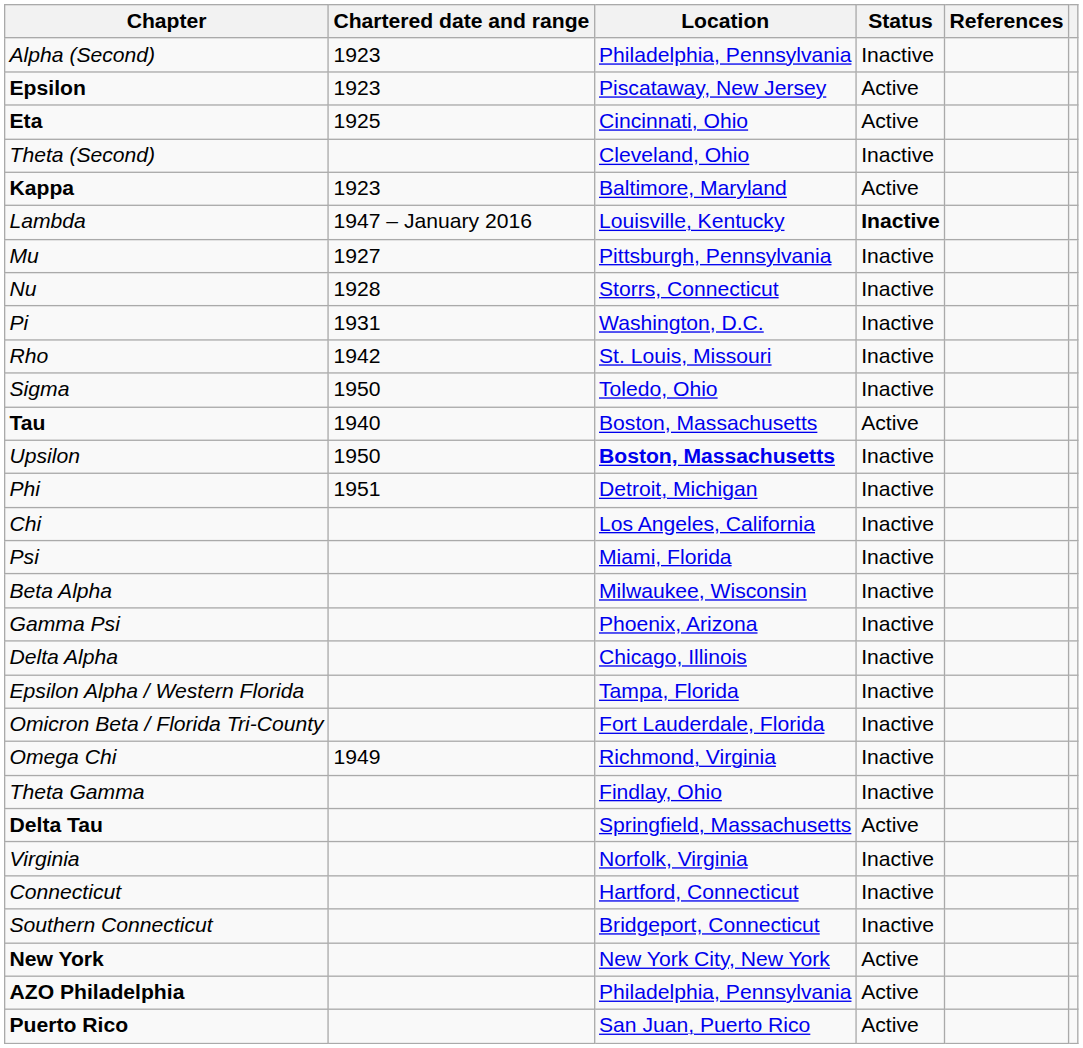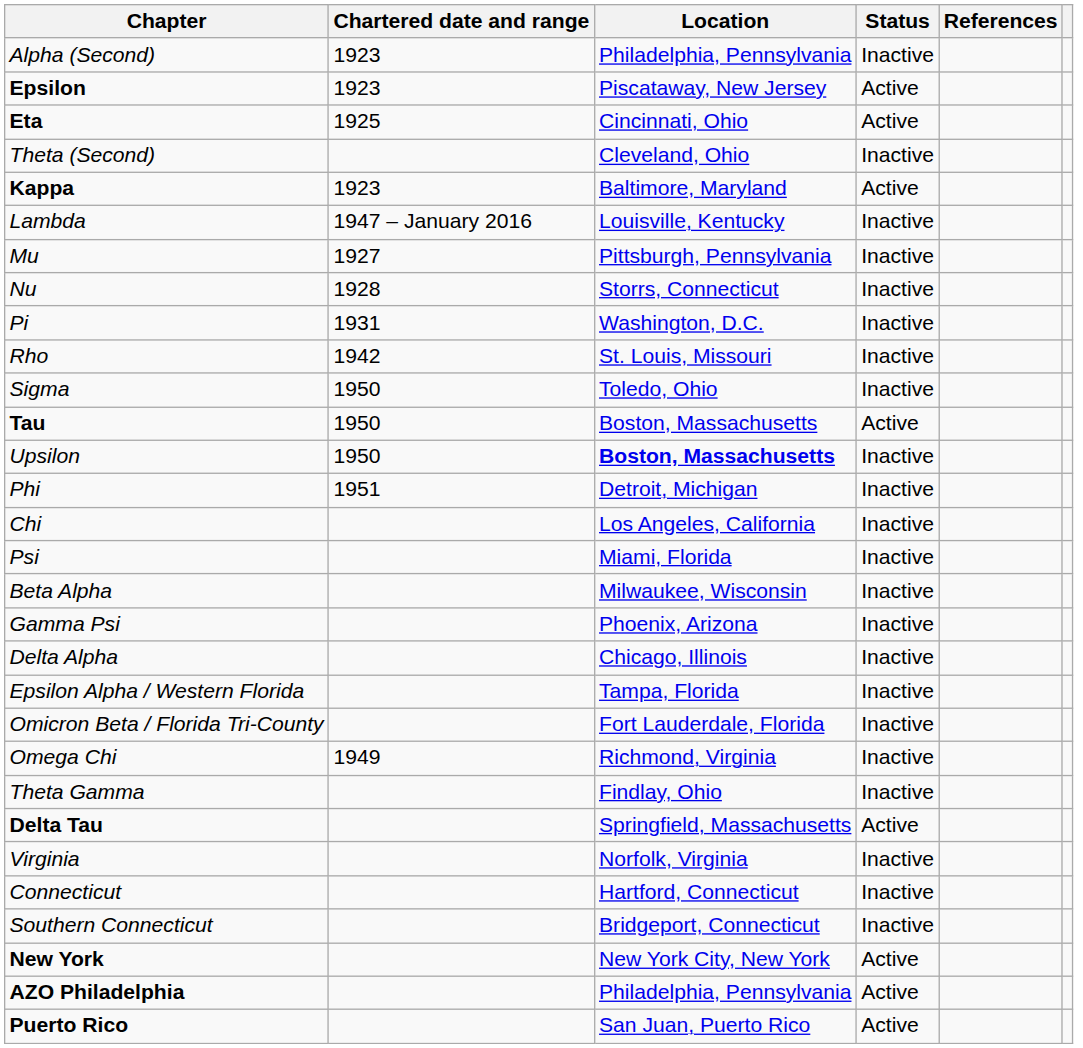 <table class="wikitable sortable">
 <tr>
 <th>Chapter</th>
 <th>Chartered date and range</th>
 <th>Location</th>
 <th>Status</th>
 <th>References</th>
 <th></th>
 </tr>
 <tr>
 <td><em>Alpha (Second)</em></td>
 <td>1923</td>
 <td><a href='#'>Philadelphia, Pennsylvania</a></td>
 <td>Inactive</td>
 <td></td>
 <td></td>
 </tr>
 <tr>
 <td><strong>Epsilon</strong></td>
 <td>1923</td>
 <td><a href='#'>Piscataway, New Jersey</a></td>
 <td>Active</td>
 <td></td>
 <td></td>
 </tr>
 <tr>
 <td><strong>Eta</strong></td>
 <td>1925</td>
 <td><a href='#'>Cincinnati, Ohio</a></td>
 <td>Active</td>
 <td></td>
 <td></td>
 </tr>
 <tr>
 <td><em>Theta (Second)</em></td>
 <td></td>
 <td><a href='#'>Cleveland, Ohio</a></td>
 <td>Inactive</td>
 <td></td>
 <td></td>
 </tr>
 <tr>
 <td><strong>Kappa</strong></td>
 <td>1923</td>
 <td><a href='#'>Baltimore, Maryland</a></td>
 <td>Active</td>
 <td></td>
 <td></td>
 </tr>
 <tr>
 <td><em>Lambda</em></td>
 <td>1947 – January 2016</td>
 <td><a href='#'>Louisville, Kentucky</a></td>
-<td><strong>Inactive</strong></td>
+<td>Inactive</td>
 <td></td>
 <td></td>
 </tr>
 <tr>
 <td><em>Mu</em></td>
 <td>1927</td>
 <td><a href='#'>Pittsburgh, Pennsylvania</a></td>
 <td>Inactive</td>
 <td></td>
 <td></td>
 </tr>
 <tr>
 <td><em>Nu</em></td>
 <td>1928</td>
 <td><a href='#'>Storrs, Connecticut</a></td>
 <td>Inactive</td>
 <td></td>
 <td></td>
 </tr>
 <tr>
 <td><em>Pi</em></td>
 <td>1931</td>
 <td><a href='#'>Washington, D.C.</a></td>
 <td>Inactive</td>
 <td></td>
 <td></td>
 </tr>
 <tr>
 <td><em>Rho</em></td>
 <td>1942</td>
 <td><a href='#'>St. Louis, Missouri</a></td>
 <td>Inactive</td>
 <td></td>
 <td></td>
 </tr>
 <tr>
 <td><em>Sigma</em></td>
 <td>1950</td>
 <td><a href='#'>Toledo, Ohio</a></td>
 <td>Inactive</td>
 <td></td>
 <td></td>
 </tr>
 <tr>
 <td><strong>Tau</strong></td>
-<td>1940</td>
+<td>1950</td>
 <td><a href='#'>Boston, Massachusetts</a></td>
 <td>Active</td>
 <td></td>
 <td></td>
 </tr>
 <tr>
 <td><em>Upsilon</em></td>
 <td>1950</td>
 <td><strong><a href='#'>Boston, Massachusetts</a></strong></td>
 <td>Inactive</td>
 <td></td>
 <td></td>
 </tr>
 <tr>
 <td><em>Phi</em></td>
 <td>1951</td>
 <td><a href='#'>Detroit, Michigan</a></td>
 <td>Inactive</td>
 <td></td>
 <td></td>
 </tr>
 <tr>
 <td><em>Chi</em></td>
 <td></td>
 <td><a href='#'>Los Angeles, California</a></td>
 <td>Inactive</td>
 <td></td>
 <td></td>
 </tr>
 <tr>
 <td><em>Psi</em></td>
 <td></td>
 <td><a href='#'>Miami, Florida</a></td>
 <td>Inactive</td>
 <td></td>
 <td></td>
 </tr>
 <tr>
 <td><em>Beta Alpha</em></td>
 <td></td>
 <td><a href='#'>Milwaukee, Wisconsin</a></td>
 <td>Inactive</td>
 <td></td>
 <td></td>
 </tr>
 <tr>
 <td><em>Gamma Psi</em></td>
 <td></td>
 <td><a href='#'>Phoenix, Arizona</a></td>
 <td>Inactive</td>
 <td></td>
 <td></td>
 </tr>
 <tr>
 <td><em>Delta Alpha</em></td>
 <td></td>
 <td><a href='#'>Chicago, Illinois</a></td>
 <td>Inactive</td>
 <td></td>
 <td></td>
 </tr>
 <tr>
 <td><em>Epsilon Alpha / Western Florida</em></td>
 <td></td>
 <td><a href='#'>Tampa, Florida</a></td>
 <td>Inactive</td>
 <td></td>
 <td></td>
 </tr>
 <tr>
 <td><em>Omicron Beta / Florida Tri-County</em></td>
 <td></td>
 <td><a href='#'>Fort Lauderdale, Florida</a></td>
 <td>Inactive</td>
 <td></td>
 <td></td>
 </tr>
 <tr>
 <td><em>Omega Chi</em></td>
 <td>1949</td>
 <td><a href='#'>Richmond, Virginia</a></td>
 <td>Inactive</td>
 <td></td>
 <td></td>
 </tr>
 <tr>
 <td><em>Theta Gamma</em></td>
 <td></td>
 <td><a href='#'>Findlay, Ohio</a></td>
 <td>Inactive</td>
 <td></td>
 <td></td>
 </tr>
 <tr>
 <td><strong>Delta Tau</strong></td>
 <td></td>
 <td><a href='#'>Springfield, Massachusetts</a></td>
 <td>Active</td>
 <td></td>
 <td></td>
 </tr>
 <tr>
 <td><em>Virginia</em></td>
 <td></td>
 <td><a href='#'>Norfolk, Virginia</a></td>
 <td>Inactive</td>
 <td></td>
 <td></td>
 </tr>
 <tr>
 <td><em>Connecticut</em></td>
 <td></td>
 <td><a href='#'>Hartford, Connecticut</a></td>
 <td>Inactive</td>
 <td></td>
 <td></td>
 </tr>
 <tr>
 <td><em>Southern Connecticut</em></td>
 <td></td>
 <td><a href='#'>Bridgeport, Connecticut</a></td>
 <td>Inactive</td>
 <td></td>
 <td></td>
 </tr>
 <tr>
 <td><strong>New York</strong></td>
 <td></td>
 <td><a href='#'>New York City, New York</a></td>
 <td>Active</td>
 <td></td>
 <td></td>
 </tr>
 <tr>
 <td><strong>AZO Philadelphia</strong></td>
 <td></td>
 <td><a href='#'>Philadelphia, Pennsylvania</a></td>
 <td>Active</td>
 <td></td>
 <td></td>
 </tr>
 <tr>
 <td><strong>Puerto Rico</strong></td>
 <td></td>
 <td><a href='#'>San Juan, Puerto Rico</a></td>
 <td>Active</td>
 <td></td>
 <td></td>
 </tr>
 </table>
